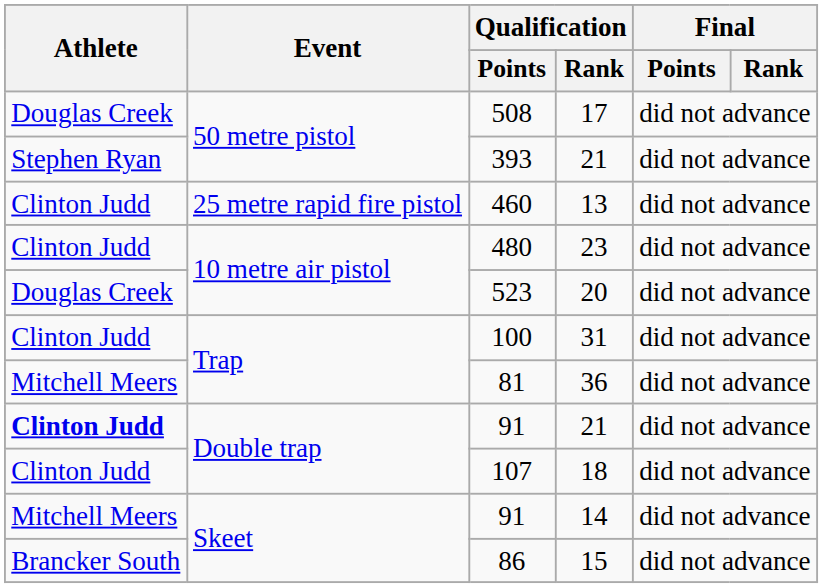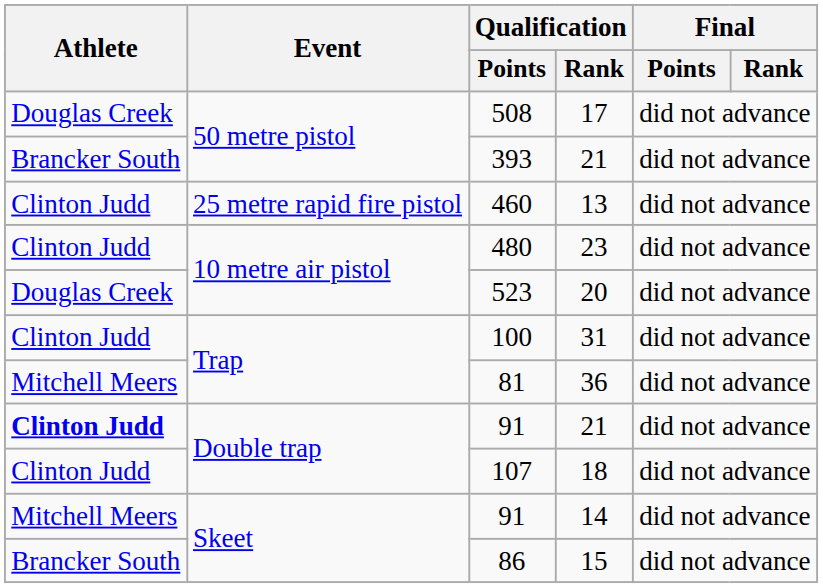 <table class="wikitable" style="font-size:90%">
 <tr>
 <th rowspan=2>Athlete</th>
 <th rowspan=2>Event</th>
 <th colspan=2>Qualification</th>
 <th colspan=2>Final</th>
 </tr>
 <tr style="font-size:95%">
 <th>Points</th>
 <th>Rank</th>
 <th>Points</th>
 <th>Rank</th>
 </tr>
 <tr align=center>
 <td align=left><a href='#'>Douglas Creek</a></td>
 <td align=left rowspan=2><a href='#'>50 metre pistol</a></td>
 <td>508</td>
 <td>17</td>
 <td colspan=2>did not advance</td>
 </tr>
 <tr align=center>
-<td align=left><a href='#'>Stephen Ryan</a></td>
+<td align=left><a href='#'>Brancker South</a></td>
 <td>393</td>
 <td>21</td>
 <td colspan=2>did not advance</td>
 </tr>
 <tr align=center>
 <td align=left><a href='#'>Clinton Judd</a></td>
 <td align=left><a href='#'>25 metre rapid fire pistol</a></td>
 <td>460</td>
 <td>13</td>
 <td colspan=2>did not advance</td>
 </tr>
 <tr align=center>
 <td align=left><a href='#'>Clinton Judd</a></td>
 <td align=left rowspan=2><a href='#'>10 metre air pistol</a></td>
 <td>480</td>
 <td>23</td>
 <td colspan=2>did not advance</td>
 </tr>
 <tr align=center>
 <td align=left><a href='#'>Douglas Creek</a></td>
 <td>523</td>
 <td>20</td>
 <td colspan=2>did not advance</td>
 </tr>
 <tr align=center>
 <td align=left><a href='#'>Clinton Judd</a></td>
 <td align=left rowspan=2><a href='#'>Trap</a></td>
 <td>100</td>
 <td>31</td>
 <td colspan=2>did not advance</td>
 </tr>
 <tr align=center>
 <td align=left><a href='#'>Mitchell Meers</a></td>
 <td>81</td>
 <td>36</td>
 <td colspan=2>did not advance</td>
 </tr>
 <tr align=center>
 <td align=left><strong><a href='#'>Clinton Judd</a></strong></td>
 <td align=left rowspan=2><a href='#'>Double trap</a></td>
 <td>91</td>
 <td>21</td>
 <td colspan=2>did not advance</td>
 </tr>
 <tr align=center>
 <td align=left><a href='#'>Clinton Judd</a></td>
 <td>107</td>
 <td>18</td>
 <td colspan=2>did not advance</td>
 </tr>
 <tr align=center>
 <td align=left><a href='#'>Mitchell Meers</a></td>
 <td align=left rowspan=2><a href='#'>Skeet</a></td>
 <td>91</td>
 <td>14</td>
 <td colspan=2>did not advance</td>
 </tr>
 <tr align=center>
 <td align=left><a href='#'>Brancker South</a></td>
 <td>86</td>
 <td>15</td>
 <td colspan=2>did not advance</td>
 </tr>
 </table>
